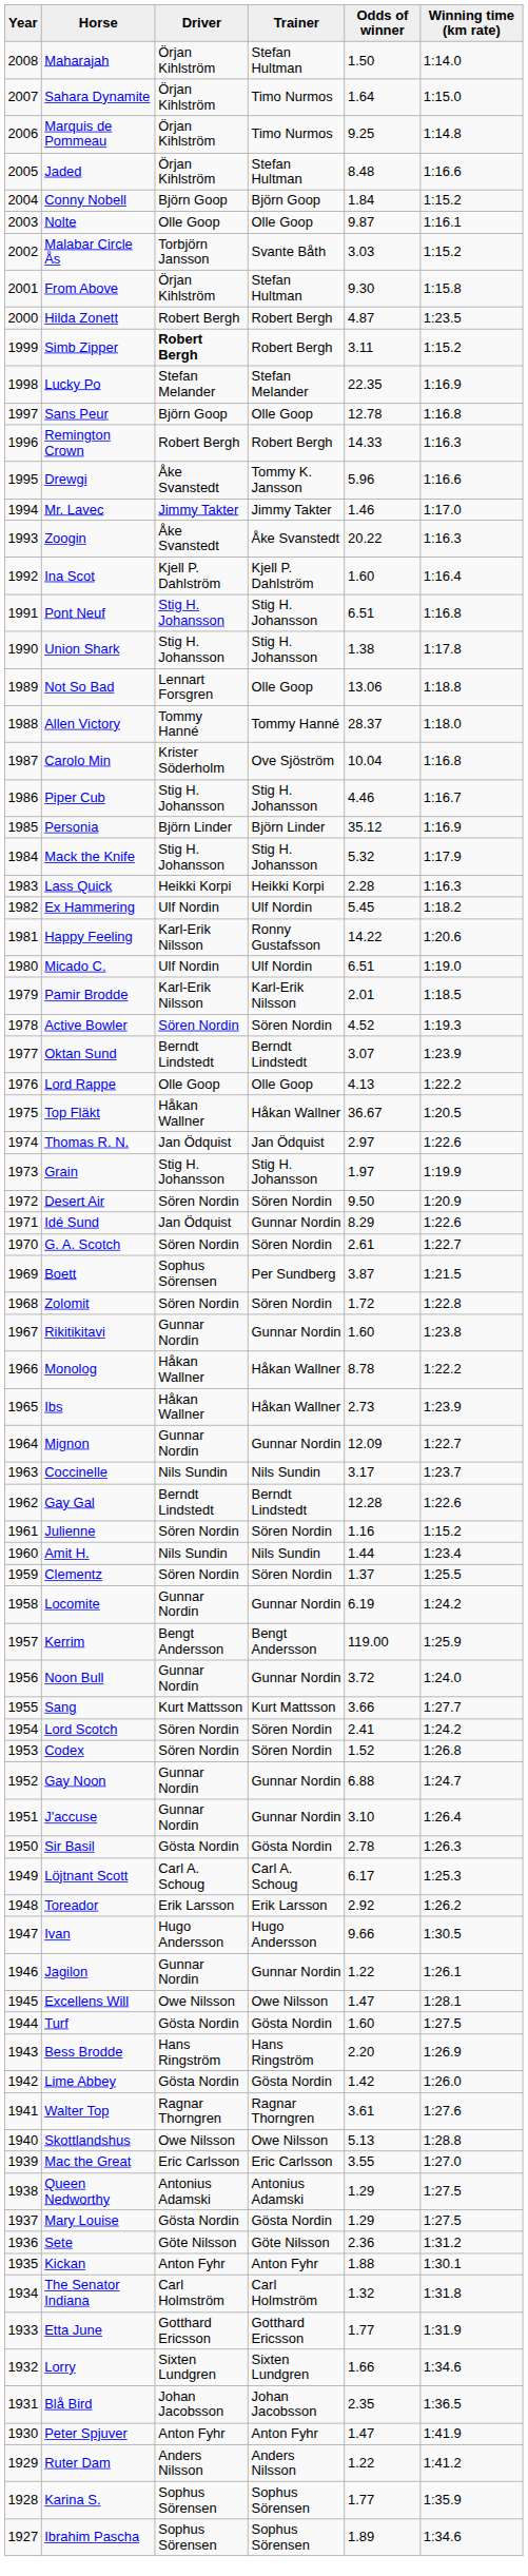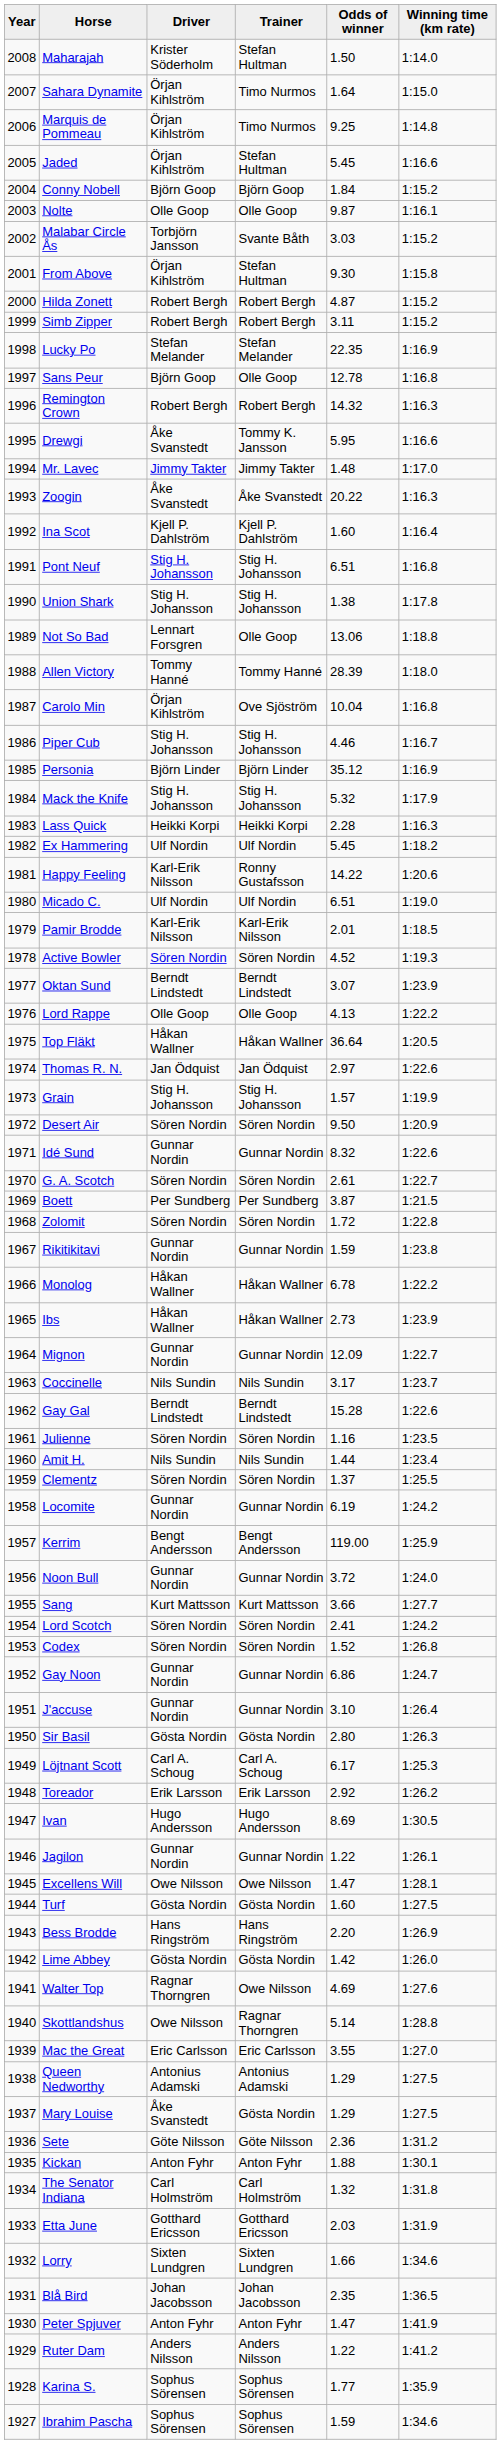 <table class="wikitable">
 <tr ---- align="center">
 <th align="left" style="background:#efefef;">Year</th>
 <th align="left" style="background:#efefef;">Horse</th>
 <th align="left" style="background:#efefef;">Driver</th>
 <th align="left" style="background:#efefef;">Trainer</th>
 <th align="left" style="background:#efefef;">Odds of winner</th>
 <th align="left" style="background:#efefef;">Winning time (km rate)</th>
 </tr>
 <tr ---->
 <td>2008</td>
 <td><a href='#'>Maharajah</a></td>
-<td>Örjan Kihlström</td>
+<td>Krister Söderholm</td>
 <td>Stefan Hultman</td>
 <td>1.50</td>
 <td>1:14.0</td>
 </tr>
 <tr ---->
 <td>2007</td>
 <td><a href='#'>Sahara Dynamite</a></td>
 <td>Örjan Kihlström</td>
 <td>Timo Nurmos</td>
 <td>1.64</td>
 <td>1:15.0</td>
 </tr>
 <tr ---->
 <td>2006</td>
 <td><a href='#'>Marquis de Pommeau</a></td>
 <td>Örjan Kihlström</td>
 <td>Timo Nurmos</td>
 <td>9.25</td>
 <td>1:14.8</td>
 </tr>
 <tr ---->
 <td>2005</td>
 <td><a href='#'>Jaded</a></td>
 <td>Örjan Kihlström</td>
 <td>Stefan Hultman</td>
-<td>8.48</td>
+<td>5.45</td>
 <td>1:16.6</td>
 </tr>
 <tr ---->
 <td>2004</td>
 <td><a href='#'>Conny Nobell</a></td>
 <td>Björn Goop</td>
 <td>Björn Goop</td>
 <td>1.84</td>
 <td>1:15.2</td>
 </tr>
 <tr ---->
 <td>2003</td>
 <td><a href='#'>Nolte</a></td>
 <td>Olle Goop</td>
 <td>Olle Goop</td>
 <td>9.87</td>
 <td>1:16.1</td>
 </tr>
 <tr ---->
 <td>2002</td>
 <td><a href='#'>Malabar Circle Ås</a></td>
 <td>Torbjörn Jansson</td>
 <td>Svante Båth</td>
 <td>3.03</td>
 <td>1:15.2</td>
 </tr>
 <tr ---->
 <td>2001</td>
 <td><a href='#'>From Above</a></td>
 <td>Örjan Kihlström</td>
 <td>Stefan Hultman</td>
 <td>9.30</td>
 <td>1:15.8</td>
 </tr>
 <tr ---->
 <td>2000</td>
 <td><a href='#'>Hilda Zonett</a></td>
 <td>Robert Bergh</td>
 <td>Robert Bergh</td>
 <td>4.87</td>
-<td>1:23.5</td>
+<td>1:15.2</td>
 </tr>
 <tr ---->
 <td>1999</td>
 <td><a href='#'>Simb Zipper</a></td>
-<td><strong>Robert Bergh</strong></td>
+<td>Robert Bergh</td>
 <td>Robert Bergh</td>
 <td>3.11</td>
 <td>1:15.2</td>
 </tr>
 <tr ---->
 <td>1998</td>
 <td><a href='#'>Lucky Po</a></td>
 <td>Stefan Melander</td>
 <td>Stefan Melander</td>
 <td>22.35</td>
 <td>1:16.9</td>
 </tr>
 <tr ---->
 <td>1997</td>
 <td><a href='#'>Sans Peur</a></td>
 <td>Björn Goop</td>
 <td>Olle Goop</td>
 <td>12.78</td>
 <td>1:16.8</td>
 </tr>
 <tr ---->
 <td>1996</td>
 <td><a href='#'>Remington Crown</a></td>
 <td>Robert Bergh</td>
 <td>Robert Bergh</td>
-<td>14.33</td>
+<td>14.32</td>
 <td>1:16.3</td>
 </tr>
 <tr ---->
 <td>1995</td>
 <td><a href='#'>Drewgi</a></td>
 <td>Åke Svanstedt</td>
 <td>Tommy K. Jansson</td>
-<td>5.96</td>
+<td>5.95</td>
 <td>1:16.6</td>
 </tr>
 <tr ---->
 <td>1994</td>
 <td><a href='#'>Mr. Lavec</a></td>
 <td><a href='#'>Jimmy Takter</a></td>
 <td>Jimmy Takter</td>
-<td>1.46</td>
+<td>1.48</td>
 <td>1:17.0</td>
 </tr>
 <tr ---->
 <td>1993</td>
 <td><a href='#'>Zoogin</a></td>
 <td>Åke Svanstedt</td>
 <td>Åke Svanstedt</td>
 <td>20.22</td>
 <td>1:16.3</td>
 </tr>
 <tr ---->
 <td>1992</td>
 <td><a href='#'>Ina Scot</a></td>
 <td>Kjell P. Dahlström</td>
 <td>Kjell P. Dahlström</td>
 <td>1.60</td>
 <td>1:16.4</td>
 </tr>
 <tr ---->
 <td>1991</td>
 <td><a href='#'>Pont Neuf</a></td>
 <td><a href='#'>Stig H. Johansson</a></td>
 <td>Stig H. Johansson</td>
 <td>6.51</td>
 <td>1:16.8</td>
 </tr>
 <tr ---->
 <td>1990</td>
 <td><a href='#'>Union Shark</a></td>
 <td>Stig H. Johansson</td>
 <td>Stig H. Johansson</td>
 <td>1.38</td>
 <td>1:17.8</td>
 </tr>
 <tr ---->
 <td>1989</td>
 <td><a href='#'>Not So Bad</a></td>
 <td>Lennart Forsgren</td>
 <td>Olle Goop</td>
 <td>13.06</td>
 <td>1:18.8</td>
 </tr>
 <tr ---->
 <td>1988</td>
 <td><a href='#'>Allen Victory</a></td>
 <td>Tommy Hanné</td>
 <td>Tommy Hanné</td>
-<td>28.37</td>
+<td>28.39</td>
 <td>1:18.0</td>
 </tr>
 <tr ---->
 <td>1987</td>
 <td><a href='#'>Carolo Min</a></td>
-<td>Krister Söderholm</td>
+<td>Örjan Kihlström</td>
 <td>Ove Sjöström</td>
 <td>10.04</td>
 <td>1:16.8</td>
 </tr>
 <tr ---->
 <td>1986</td>
 <td><a href='#'>Piper Cub</a></td>
 <td>Stig H. Johansson</td>
 <td>Stig H. Johansson</td>
 <td>4.46</td>
 <td>1:16.7</td>
 </tr>
 <tr ---->
 <td>1985</td>
 <td><a href='#'>Personia</a></td>
 <td>Björn Linder</td>
 <td>Björn Linder</td>
 <td>35.12</td>
 <td>1:16.9</td>
 </tr>
 <tr ---->
 <td>1984</td>
 <td><a href='#'>Mack the Knife</a></td>
 <td>Stig H. Johansson</td>
 <td>Stig H. Johansson</td>
 <td>5.32</td>
 <td>1:17.9</td>
 </tr>
 <tr ---->
 <td>1983</td>
 <td><a href='#'>Lass Quick</a></td>
 <td>Heikki Korpi</td>
 <td>Heikki Korpi</td>
 <td>2.28</td>
 <td>1:16.3</td>
 </tr>
 <tr ---->
 <td>1982</td>
 <td><a href='#'>Ex Hammering</a></td>
 <td>Ulf Nordin</td>
 <td>Ulf Nordin</td>
 <td>5.45</td>
 <td>1:18.2</td>
 </tr>
 <tr ---->
 <td>1981</td>
 <td><a href='#'>Happy Feeling</a></td>
 <td>Karl-Erik Nilsson</td>
 <td>Ronny Gustafsson</td>
 <td>14.22</td>
 <td>1:20.6</td>
 </tr>
 <tr ---->
 <td>1980</td>
 <td><a href='#'>Micado C.</a></td>
 <td>Ulf Nordin</td>
 <td>Ulf Nordin</td>
 <td>6.51</td>
 <td>1:19.0</td>
 </tr>
 <tr ---->
 <td>1979</td>
 <td><a href='#'>Pamir Brodde</a></td>
 <td>Karl-Erik Nilsson</td>
 <td>Karl-Erik Nilsson</td>
 <td>2.01</td>
 <td>1:18.5</td>
 </tr>
 <tr ---->
 <td>1978</td>
 <td><a href='#'>Active Bowler</a></td>
 <td><a href='#'>Sören Nordin</a></td>
 <td>Sören Nordin</td>
 <td>4.52</td>
 <td>1:19.3</td>
 </tr>
 <tr ---->
 <td>1977</td>
 <td><a href='#'>Oktan Sund</a></td>
 <td>Berndt Lindstedt</td>
 <td>Berndt Lindstedt</td>
 <td>3.07</td>
 <td>1:23.9</td>
 </tr>
 <tr ---->
 <td>1976</td>
 <td><a href='#'>Lord Rappe</a></td>
 <td>Olle Goop</td>
 <td>Olle Goop</td>
 <td>4.13</td>
 <td>1:22.2</td>
 </tr>
 <tr ---->
 <td>1975</td>
 <td><a href='#'>Top Fläkt</a></td>
 <td>Håkan Wallner</td>
 <td>Håkan Wallner</td>
-<td>36.67</td>
+<td>36.64</td>
 <td>1:20.5</td>
 </tr>
 <tr ---->
 <td>1974</td>
 <td><a href='#'>Thomas R. N.</a></td>
 <td>Jan Ödquist</td>
 <td>Jan Ödquist</td>
 <td>2.97</td>
 <td>1:22.6</td>
 </tr>
 <tr ---->
 <td>1973</td>
 <td><a href='#'>Grain</a></td>
 <td>Stig H. Johansson</td>
 <td>Stig H. Johansson</td>
-<td>1.97</td>
+<td>1.57</td>
 <td>1:19.9</td>
 </tr>
 <tr ---->
 <td>1972</td>
 <td><a href='#'>Desert Air</a></td>
 <td>Sören Nordin</td>
 <td>Sören Nordin</td>
 <td>9.50</td>
 <td>1:20.9</td>
 </tr>
 <tr ---->
 <td>1971</td>
 <td><a href='#'>Idé Sund</a></td>
-<td>Jan Ödquist</td>
 <td>Gunnar Nordin</td>
-<td>8.29</td>
+<td>Gunnar Nordin</td>
+<td>8.32</td>
 <td>1:22.6</td>
 </tr>
 <tr ---->
 <td>1970</td>
 <td><a href='#'>G. A. Scotch</a></td>
 <td>Sören Nordin</td>
 <td>Sören Nordin</td>
 <td>2.61</td>
 <td>1:22.7</td>
 </tr>
 <tr ---->
 <td>1969</td>
 <td><a href='#'>Boett</a></td>
-<td>Sophus Sörensen</td>
+<td>Per Sundberg</td>
 <td>Per Sundberg</td>
 <td>3.87</td>
 <td>1:21.5</td>
 </tr>
 <tr ---->
 <td>1968</td>
 <td><a href='#'>Zolomit</a></td>
 <td>Sören Nordin</td>
 <td>Sören Nordin</td>
 <td>1.72</td>
 <td>1:22.8</td>
 </tr>
 <tr ---->
 <td>1967</td>
 <td><a href='#'>Rikitikitavi</a></td>
 <td>Gunnar Nordin</td>
 <td>Gunnar Nordin</td>
-<td>1.60</td>
+<td>1.59</td>
 <td>1:23.8</td>
 </tr>
 <tr ---->
 <td>1966</td>
 <td><a href='#'>Monolog</a></td>
 <td>Håkan Wallner</td>
 <td>Håkan Wallner</td>
-<td>8.78</td>
+<td>6.78</td>
 <td>1:22.2</td>
 </tr>
 <tr ---->
 <td>1965</td>
 <td><a href='#'>Ibs</a></td>
 <td>Håkan Wallner</td>
 <td>Håkan Wallner</td>
 <td>2.73</td>
 <td>1:23.9</td>
 </tr>
 <tr ---->
 <td>1964</td>
 <td><a href='#'>Mignon</a></td>
 <td>Gunnar Nordin</td>
 <td>Gunnar Nordin</td>
 <td>12.09</td>
 <td>1:22.7</td>
 </tr>
 <tr ---->
 <td>1963</td>
 <td><a href='#'>Coccinelle</a></td>
 <td>Nils Sundin</td>
 <td>Nils Sundin</td>
 <td>3.17</td>
 <td>1:23.7</td>
 </tr>
 <tr ---->
 <td>1962</td>
 <td><a href='#'>Gay Gal</a></td>
 <td>Berndt Lindstedt</td>
 <td>Berndt Lindstedt</td>
-<td>12.28</td>
+<td>15.28</td>
 <td>1:22.6</td>
 </tr>
 <tr ---->
 <td>1961</td>
 <td><a href='#'>Julienne</a></td>
 <td>Sören Nordin</td>
 <td>Sören Nordin</td>
 <td>1.16</td>
-<td>1:15.2</td>
+<td>1:23.5</td>
 </tr>
 <tr ---->
 <td>1960</td>
 <td><a href='#'>Amit H.</a></td>
 <td>Nils Sundin</td>
 <td>Nils Sundin</td>
 <td>1.44</td>
 <td>1:23.4</td>
 </tr>
 <tr ---->
 <td>1959</td>
 <td><a href='#'>Clementz</a></td>
 <td>Sören Nordin</td>
 <td>Sören Nordin</td>
 <td>1.37</td>
 <td>1:25.5</td>
 </tr>
 <tr ---->
 <td>1958</td>
 <td><a href='#'>Locomite</a></td>
 <td>Gunnar Nordin</td>
 <td>Gunnar Nordin</td>
 <td>6.19</td>
 <td>1:24.2</td>
 </tr>
 <tr ---->
 <td>1957</td>
 <td><a href='#'>Kerrim</a></td>
 <td>Bengt Andersson</td>
 <td>Bengt Andersson</td>
 <td>119.00</td>
 <td>1:25.9</td>
 </tr>
 <tr ---->
 <td>1956</td>
 <td><a href='#'>Noon Bull</a></td>
 <td>Gunnar Nordin</td>
 <td>Gunnar Nordin</td>
 <td>3.72</td>
 <td>1:24.0</td>
 </tr>
 <tr ---->
 <td>1955</td>
 <td><a href='#'>Sang</a></td>
 <td>Kurt Mattsson</td>
 <td>Kurt Mattsson</td>
 <td>3.66</td>
 <td>1:27.7</td>
 </tr>
 <tr ---->
 <td>1954</td>
 <td><a href='#'>Lord Scotch</a></td>
 <td>Sören Nordin</td>
 <td>Sören Nordin</td>
 <td>2.41</td>
 <td>1:24.2</td>
 </tr>
 <tr ---->
 <td>1953</td>
 <td><a href='#'>Codex</a></td>
 <td>Sören Nordin</td>
 <td>Sören Nordin</td>
 <td>1.52</td>
 <td>1:26.8</td>
 </tr>
 <tr ---->
 <td>1952</td>
 <td><a href='#'>Gay Noon</a></td>
 <td>Gunnar Nordin</td>
 <td>Gunnar Nordin</td>
-<td>6.88</td>
+<td>6.86</td>
 <td>1:24.7</td>
 </tr>
 <tr ---->
 <td>1951</td>
 <td><a href='#'>J'accuse</a></td>
 <td>Gunnar Nordin</td>
 <td>Gunnar Nordin</td>
 <td>3.10</td>
 <td>1:26.4</td>
 </tr>
 <tr ---->
 <td>1950</td>
 <td><a href='#'>Sir Basil</a></td>
 <td>Gösta Nordin</td>
 <td>Gösta Nordin</td>
-<td>2.78</td>
+<td>2.80</td>
 <td>1:26.3</td>
 </tr>
 <tr ---->
 <td>1949</td>
 <td><a href='#'>Löjtnant Scott</a></td>
 <td>Carl A. Schoug</td>
 <td>Carl A. Schoug</td>
 <td>6.17</td>
 <td>1:25.3</td>
 </tr>
 <tr ---->
 <td>1948</td>
 <td><a href='#'>Toreador</a></td>
 <td>Erik Larsson</td>
 <td>Erik Larsson</td>
 <td>2.92</td>
 <td>1:26.2</td>
 </tr>
 <tr ---->
 <td>1947</td>
 <td><a href='#'>Ivan</a></td>
 <td>Hugo Andersson</td>
 <td>Hugo Andersson</td>
-<td>9.66</td>
+<td>8.69</td>
 <td>1:30.5</td>
 </tr>
 <tr ---->
 <td>1946</td>
 <td><a href='#'>Jagilon</a></td>
 <td>Gunnar Nordin</td>
 <td>Gunnar Nordin</td>
 <td>1.22</td>
 <td>1:26.1</td>
 </tr>
 <tr ---->
 <td>1945</td>
 <td><a href='#'>Excellens Will</a></td>
 <td>Owe Nilsson</td>
 <td>Owe Nilsson</td>
 <td>1.47</td>
 <td>1:28.1</td>
 </tr>
 <tr ---->
 <td>1944</td>
 <td><a href='#'>Turf</a></td>
 <td>Gösta Nordin</td>
 <td>Gösta Nordin</td>
 <td>1.60</td>
 <td>1:27.5</td>
 </tr>
 <tr ---->
 <td>1943</td>
 <td><a href='#'>Bess Brodde</a></td>
 <td>Hans Ringström</td>
 <td>Hans Ringström</td>
 <td>2.20</td>
 <td>1:26.9</td>
 </tr>
 <tr ---->
 <td>1942</td>
 <td><a href='#'>Lime Abbey</a></td>
 <td>Gösta Nordin</td>
 <td>Gösta Nordin</td>
 <td>1.42</td>
 <td>1:26.0</td>
 </tr>
 <tr ---->
 <td>1941</td>
 <td><a href='#'>Walter Top</a></td>
 <td>Ragnar Thorngren</td>
-<td>Ragnar Thorngren</td>
-<td>3.61</td>
+<td>Owe Nilsson</td>
+<td>4.69</td>
 <td>1:27.6</td>
 </tr>
 <tr ---->
 <td>1940</td>
 <td><a href='#'>Skottlandshus</a></td>
 <td>Owe Nilsson</td>
-<td>Owe Nilsson</td>
-<td>5.13</td>
+<td>Ragnar Thorngren</td>
+<td>5.14</td>
 <td>1:28.8</td>
 </tr>
 <tr ---->
 <td>1939</td>
 <td><a href='#'>Mac the Great</a></td>
 <td>Eric Carlsson</td>
 <td>Eric Carlsson</td>
 <td>3.55</td>
 <td>1:27.0</td>
 </tr>
 <tr ---->
 <td>1938</td>
 <td><a href='#'>Queen Nedworthy</a></td>
 <td>Antonius Adamski</td>
 <td>Antonius Adamski</td>
 <td>1.29</td>
 <td>1:27.5</td>
 </tr>
 <tr ---->
 <td>1937</td>
 <td><a href='#'>Mary Louise</a></td>
-<td>Gösta Nordin</td>
+<td>Åke Svanstedt</td>
 <td>Gösta Nordin</td>
 <td>1.29</td>
 <td>1:27.5</td>
 </tr>
 <tr ---->
 <td>1936</td>
 <td><a href='#'>Sete</a></td>
 <td>Göte Nilsson</td>
 <td>Göte Nilsson</td>
 <td>2.36</td>
 <td>1:31.2</td>
 </tr>
 <tr ---->
 <td>1935</td>
 <td><a href='#'>Kickan</a></td>
 <td>Anton Fyhr</td>
 <td>Anton Fyhr</td>
 <td>1.88</td>
 <td>1:30.1</td>
 </tr>
 <tr ---->
 <td>1934</td>
 <td><a href='#'>The Senator Indiana</a></td>
 <td>Carl Holmström</td>
 <td>Carl Holmström</td>
 <td>1.32</td>
 <td>1:31.8</td>
 </tr>
 <tr ---->
 <td>1933</td>
 <td><a href='#'>Etta June</a></td>
 <td>Gotthard Ericsson</td>
 <td>Gotthard Ericsson</td>
-<td>1.77</td>
+<td>2.03</td>
 <td>1:31.9</td>
 </tr>
 <tr ---->
 <td>1932</td>
 <td><a href='#'>Lorry</a></td>
 <td>Sixten Lundgren</td>
 <td>Sixten Lundgren</td>
 <td>1.66</td>
 <td>1:34.6</td>
 </tr>
 <tr ---->
 <td>1931</td>
 <td><a href='#'>Blå Bird</a></td>
 <td>Johan Jacobsson</td>
 <td>Johan Jacobsson</td>
 <td>2.35</td>
 <td>1:36.5</td>
 </tr>
 <tr ---->
 <td>1930</td>
 <td><a href='#'>Peter Spjuver</a></td>
 <td>Anton Fyhr</td>
 <td>Anton Fyhr</td>
 <td>1.47</td>
 <td>1:41.9</td>
 </tr>
 <tr ---->
 <td>1929</td>
 <td><a href='#'>Ruter Dam</a></td>
 <td>Anders Nilsson</td>
 <td>Anders Nilsson</td>
 <td>1.22</td>
 <td>1:41.2</td>
 </tr>
 <tr ---->
 <td>1928</td>
 <td><a href='#'>Karina S.</a></td>
 <td>Sophus Sörensen</td>
 <td>Sophus Sörensen</td>
 <td>1.77</td>
 <td>1:35.9</td>
 </tr>
 <tr ---->
 <td>1927</td>
 <td><a href='#'>Ibrahim Pascha</a></td>
 <td>Sophus Sörensen</td>
 <td>Sophus Sörensen</td>
-<td>1.89</td>
+<td>1.59</td>
 <td>1:34.6</td>
 </tr>
 </table>
